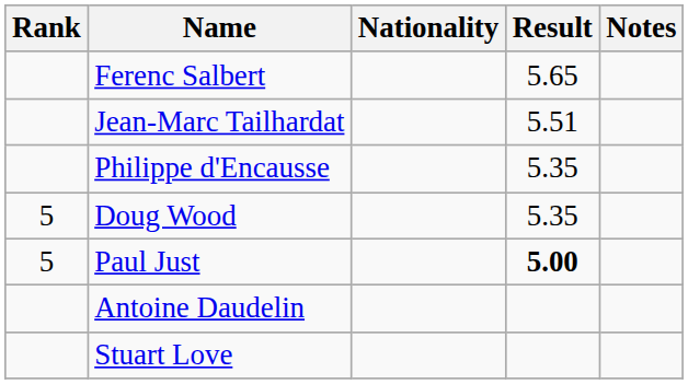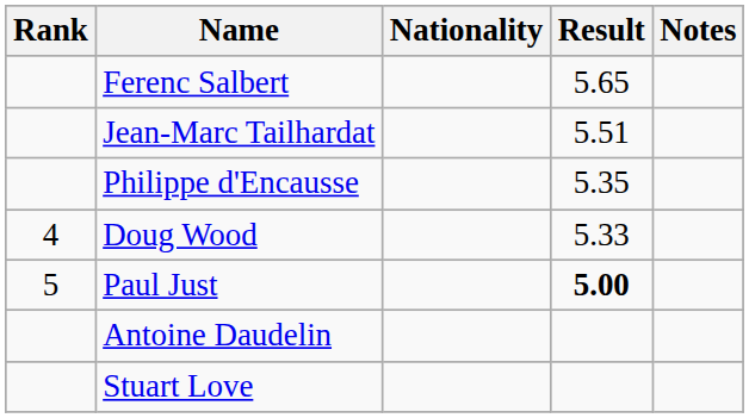 <table class="wikitable sortable" style="text-align:center">
 <tr>
 <th>Rank</th>
 <th>Name</th>
 <th>Nationality</th>
 <th>Result</th>
 <th>Notes</th>
 </tr>
 <tr>
 <td></td>
 <td align=left><a href='#'>Ferenc Salbert</a></td>
 <td align=left></td>
 <td>5.65</td>
 <td></td>
 </tr>
 <tr>
 <td></td>
 <td align=left><a href='#'>Jean-Marc Tailhardat</a></td>
 <td align=left></td>
 <td>5.51</td>
 <td></td>
 </tr>
 <tr>
 <td></td>
 <td align=left><a href='#'>Philippe d'Encausse</a></td>
 <td align=left></td>
 <td>5.35</td>
 <td></td>
 </tr>
 <tr>
-<td>5</td>
+<td>4</td>
 <td align=left><a href='#'>Doug Wood</a></td>
 <td align=left></td>
-<td>5.35</td>
+<td>5.33</td>
 <td></td>
 </tr>
 <tr>
 <td>5</td>
 <td align=left><a href='#'>Paul Just</a></td>
 <td align=left></td>
 <td><strong>5.00</strong></td>
 <td></td>
 </tr>
 <tr>
 <td></td>
 <td align=left><a href='#'>Antoine Daudelin</a></td>
 <td align=left></td>
 <td></td>
 <td></td>
 </tr>
 <tr>
 <td></td>
 <td align=left><a href='#'>Stuart Love</a></td>
 <td align=left></td>
 <td></td>
 <td></td>
 </tr>
 </table>
